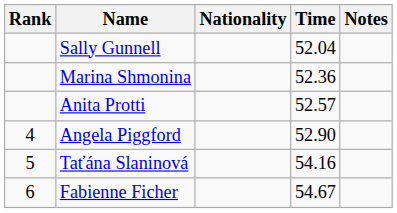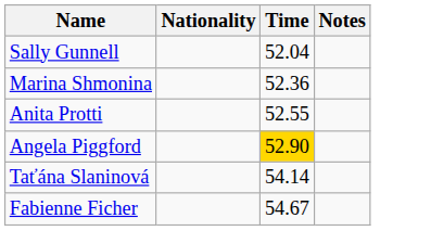 <table class="wikitable sortable" style="text-align:center">
 <tr>
-<th>Rank</th>
 <th>Name</th>
 <th>Nationality</th>
 <th>Time</th>
 <th>Notes</th>
 </tr>
 <tr>
-<td></td>
 <td align="left"><a href='#'>Sally Gunnell</a></td>
 <td align=left></td>
 <td>52.04</td>
 <td></td>
 </tr>
 <tr>
-<td></td>
 <td align="left"><a href='#'>Marina Shmonina</a></td>
 <td align=left></td>
 <td>52.36</td>
 <td></td>
 </tr>
 <tr>
-<td></td>
 <td align="left"><a href='#'>Anita Protti</a></td>
 <td align=left></td>
-<td>52.57</td>
+<td>52.55</td>
 <td></td>
 </tr>
 <tr>
-<td>4</td>
 <td align="left"><a href='#'>Angela Piggford</a></td>
 <td align=left></td>
-<td>52.90</td>
+<td style="background: gold;">52.90</td>
 <td></td>
 </tr>
 <tr>
-<td>5</td>
 <td align="left"><a href='#'>Taťána Slaninová</a></td>
 <td align=left></td>
-<td>54.16</td>
+<td>54.14</td>
 <td></td>
 </tr>
 <tr>
-<td>6</td>
 <td align="left"><a href='#'>Fabienne Ficher</a></td>
 <td align=left></td>
 <td>54.67</td>
 <td></td>
 </tr>
 </table>
